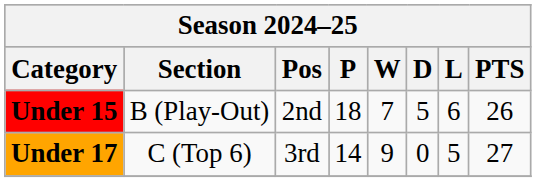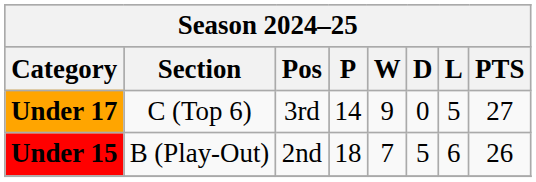 <table class="wikitable sortable" style=text-align:center>
 <tr>
 <th colspan="8">Season 2024–25</th>
 </tr>
 <tr>
 <th>Category</th>
 <th>Section</th>
 <th>Pos</th>
 <th>P</th>
 <th>W</th>
 <th>D</th>
 <th>L</th>
 <th>PTS</th>
 </tr>
 <tr>
+<td bgcolor=orange><strong>Under 17</strong></td>
+<td>C (Top 6)</td>
+<td>3rd</td>
+<td>14</td>
+<td>9</td>
+<td>0</td>
+<td>5</td>
+<td>27</td>
+</tr>
+<tr>
 <td bgcolor=red><strong>Under 15</strong></td>
 <td>B (Play-Out)</td>
 <td>2nd</td>
 <td>18</td>
 <td>7</td>
 <td>5</td>
 <td>6</td>
 <td>26</td>
 </tr>
 <tr>
-<td bgcolor=orange><strong>Under 17</strong></td>
-<td>C (Top 6)</td>
-<td>3rd</td>
-<td>14</td>
-<td>9</td>
-<td>0</td>
-<td>5</td>
-<td>27</td>
-</tr>
-<tr>
 </tr>
 </table>
